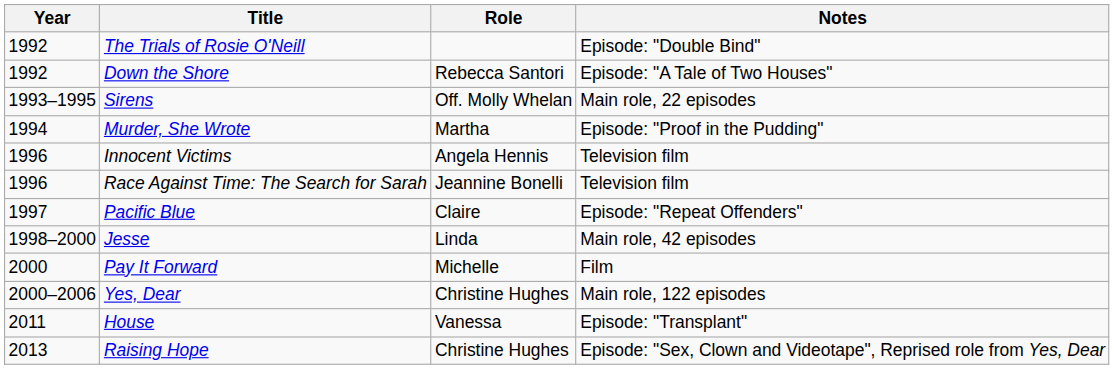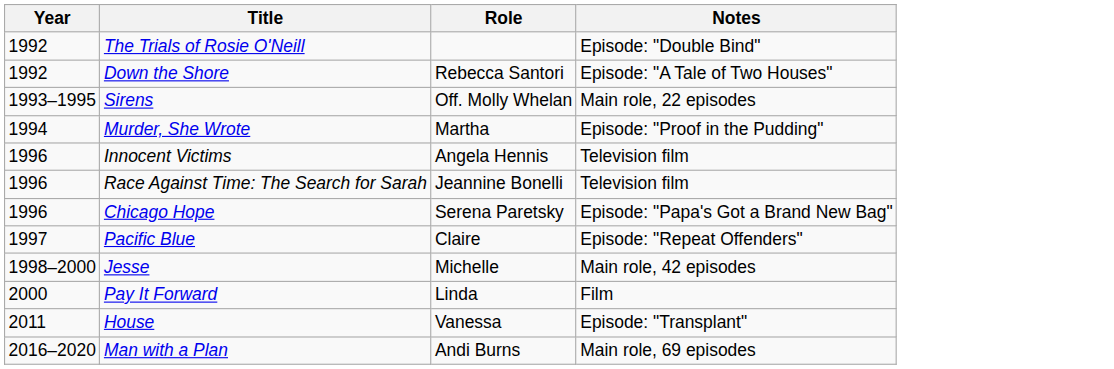 <table class="wikitable sortable">
 <tr>
 <th>Year</th>
 <th>Title</th>
 <th>Role</th>
 <th class="unsortable">Notes</th>
 </tr>
 <tr>
 <td>1992</td>
 <td><em><a href='#'>The Trials of Rosie O'Neill</a></em></td>
 <td></td>
 <td>Episode: "Double Bind"</td>
 </tr>
 <tr>
 <td>1992</td>
 <td><em><a href='#'>Down the Shore</a></em></td>
 <td>Rebecca Santori</td>
 <td>Episode: "A Tale of Two Houses"</td>
 </tr>
 <tr>
 <td>1993–1995</td>
 <td><em><a href='#'>Sirens</a></em></td>
 <td>Off. Molly Whelan</td>
 <td>Main role, 22 episodes</td>
 </tr>
 <tr>
 <td>1994</td>
 <td><em><a href='#'>Murder, She Wrote</a></em></td>
 <td>Martha</td>
 <td>Episode: "Proof in the Pudding"</td>
 </tr>
 <tr>
 <td>1996</td>
 <td><em>Innocent Victims</em></td>
 <td>Angela Hennis</td>
 <td>Television film</td>
 </tr>
 <tr>
 <td>1996</td>
 <td><em>Race Against Time: The Search for Sarah</em></td>
 <td>Jeannine Bonelli</td>
 <td>Television film</td>
 </tr>
 <tr>
+<td>1996</td>
+<td><em><a href='#'>Chicago Hope</a></em></td>
+<td>Serena Paretsky</td>
+<td>Episode: "Papa's Got a Brand New Bag"</td>
+</tr>
+<tr>
 <td>1997</td>
 <td><em><a href='#'>Pacific Blue</a></em></td>
 <td>Claire</td>
 <td>Episode: "Repeat Offenders"</td>
 </tr>
 <tr>
 <td>1998–2000</td>
 <td><em><a href='#'>Jesse</a></em></td>
-<td>Linda</td>
+<td>Michelle</td>
 <td>Main role, 42 episodes</td>
 </tr>
 <tr>
 <td>2000</td>
 <td><em><a href='#'>Pay It Forward</a> </em></td>
-<td>Michelle</td>
+<td>Linda</td>
 <td>Film</td>
-</tr>
-<tr>
-<td>2000–2006</td>
-<td><em><a href='#'>Yes, Dear</a></em></td>
-<td>Christine Hughes</td>
-<td>Main role, 122 episodes</td>
 </tr>
 <tr>
 <td>2011</td>
 <td><em><a href='#'>House</a></em></td>
 <td>Vanessa</td>
 <td>Episode: "Transplant"</td>
 </tr>
 <tr>
-<td>2013</td>
-<td><em><a href='#'>Raising Hope</a></em></td>
-<td>Christine Hughes</td>
-<td>Episode: "Sex, Clown and Videotape", Reprised role from <em>Yes, Dear</em></td>
+<td>2016–2020</td>
+<td><em><a href='#'>Man with a Plan</a></em></td>
+<td>Andi Burns</td>
+<td>Main role, 69 episodes</td>
 </tr>
 </table>
